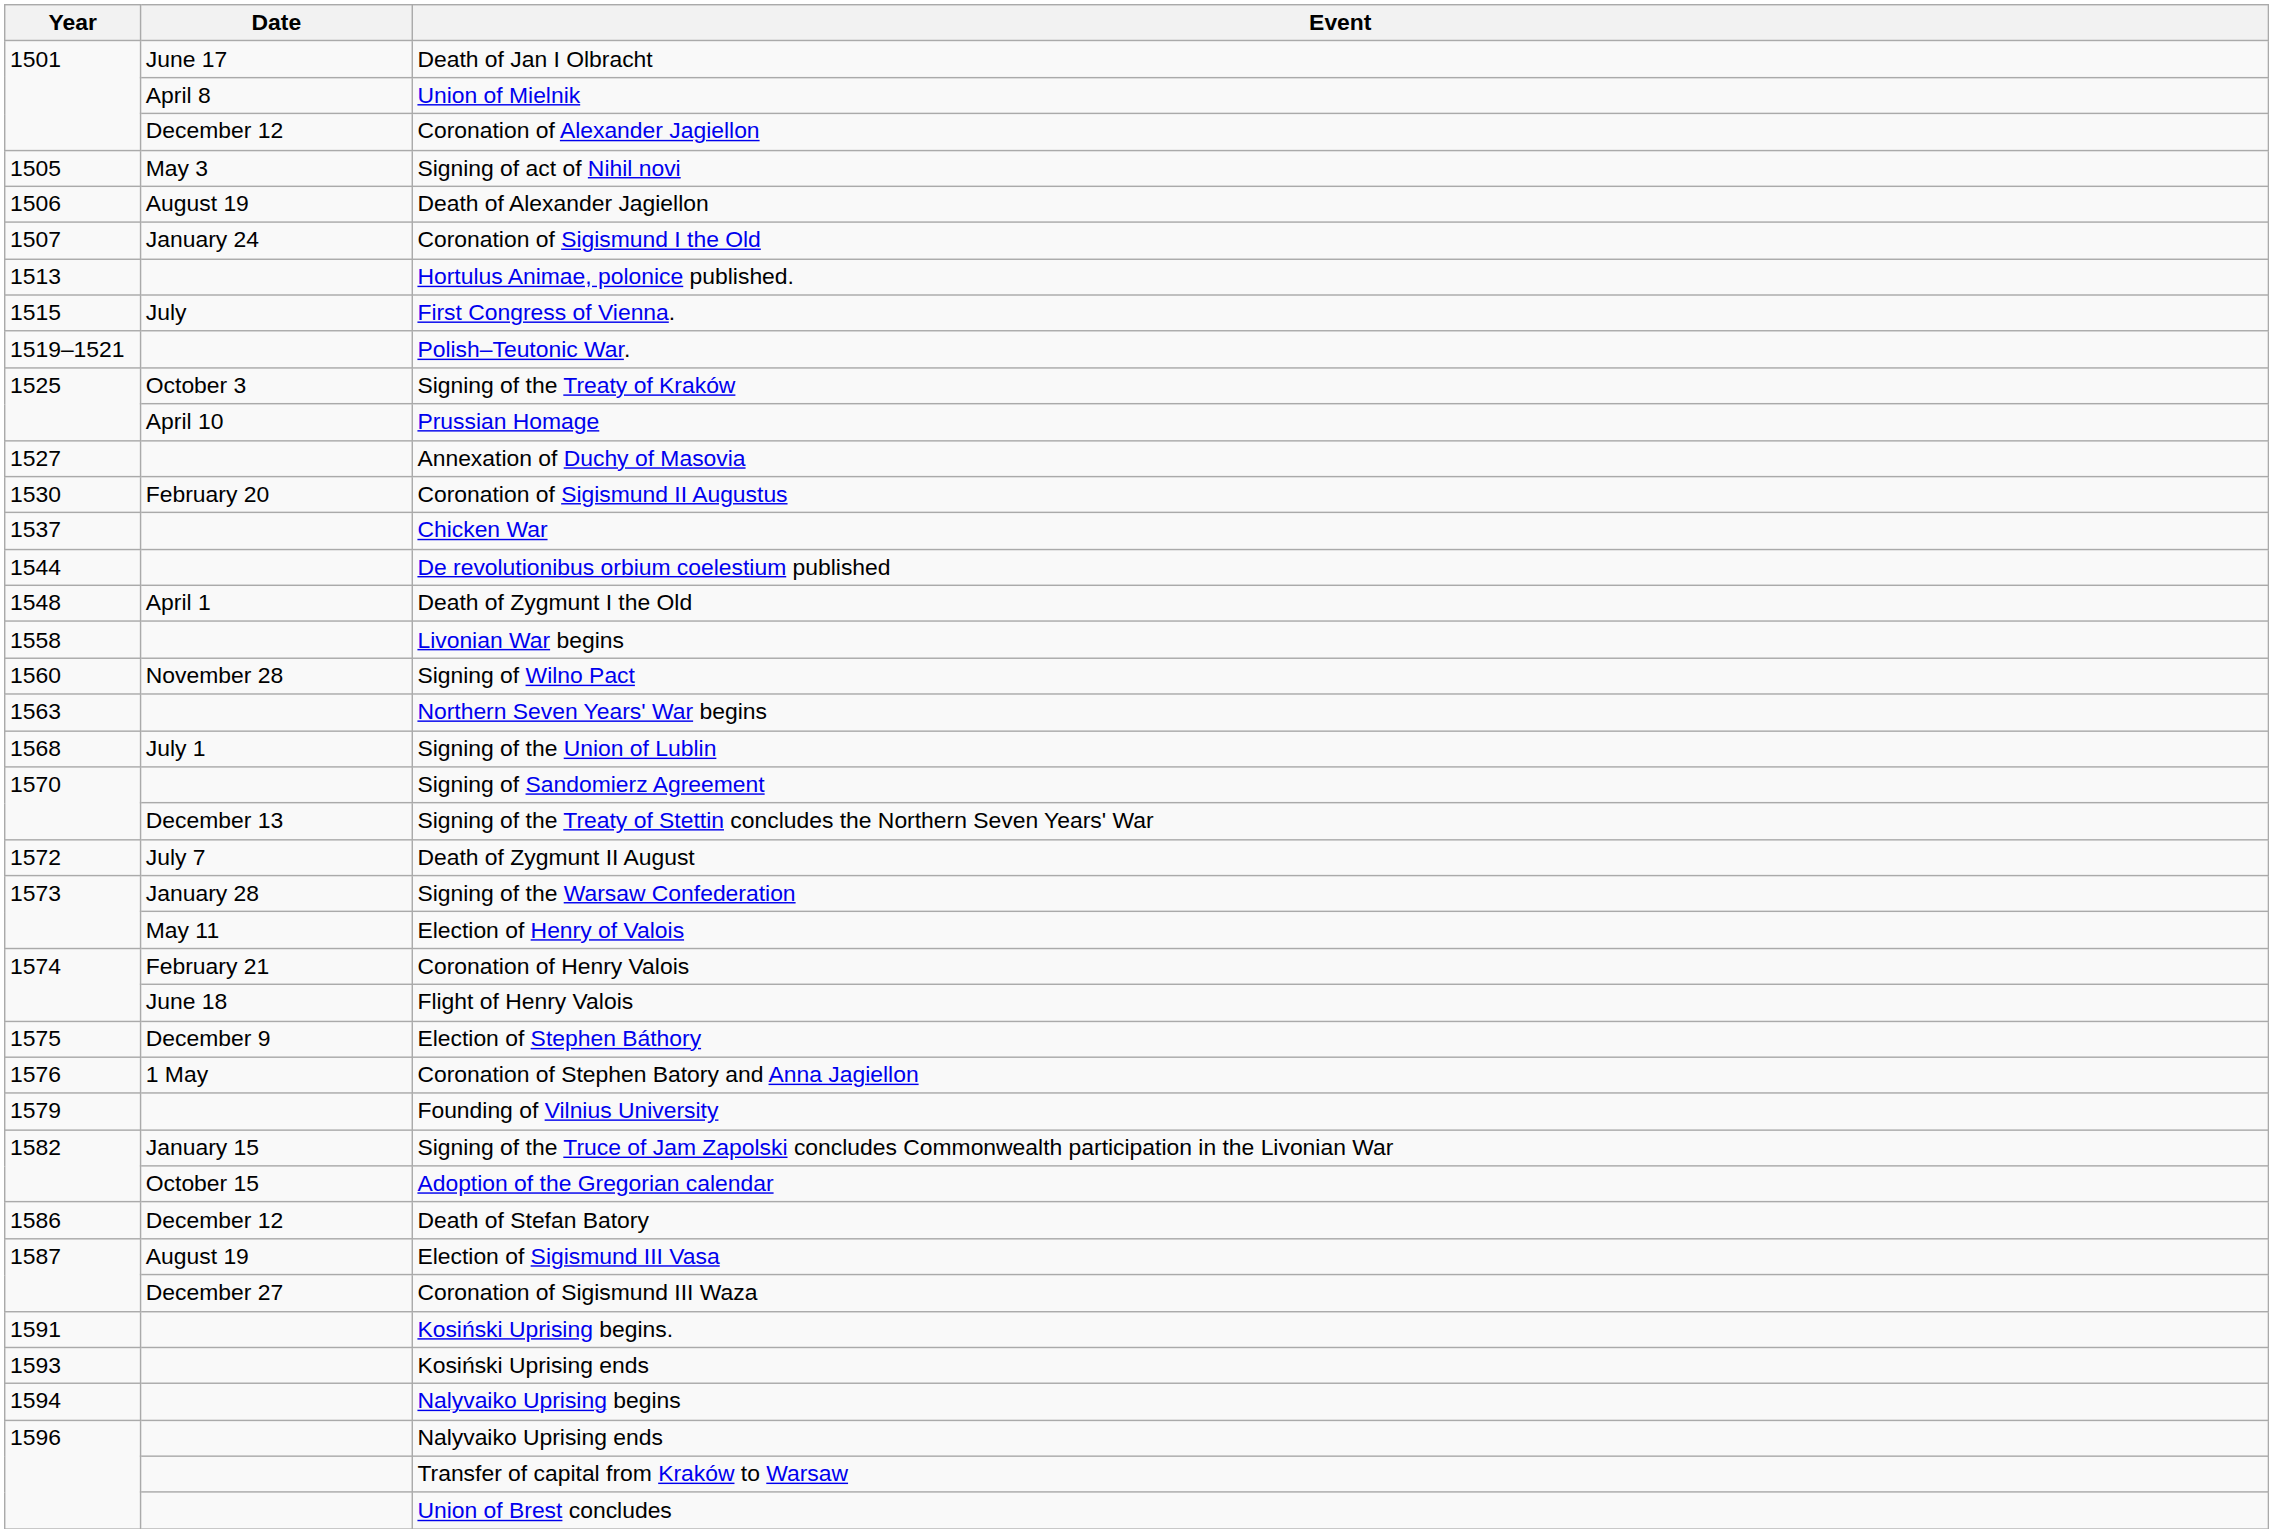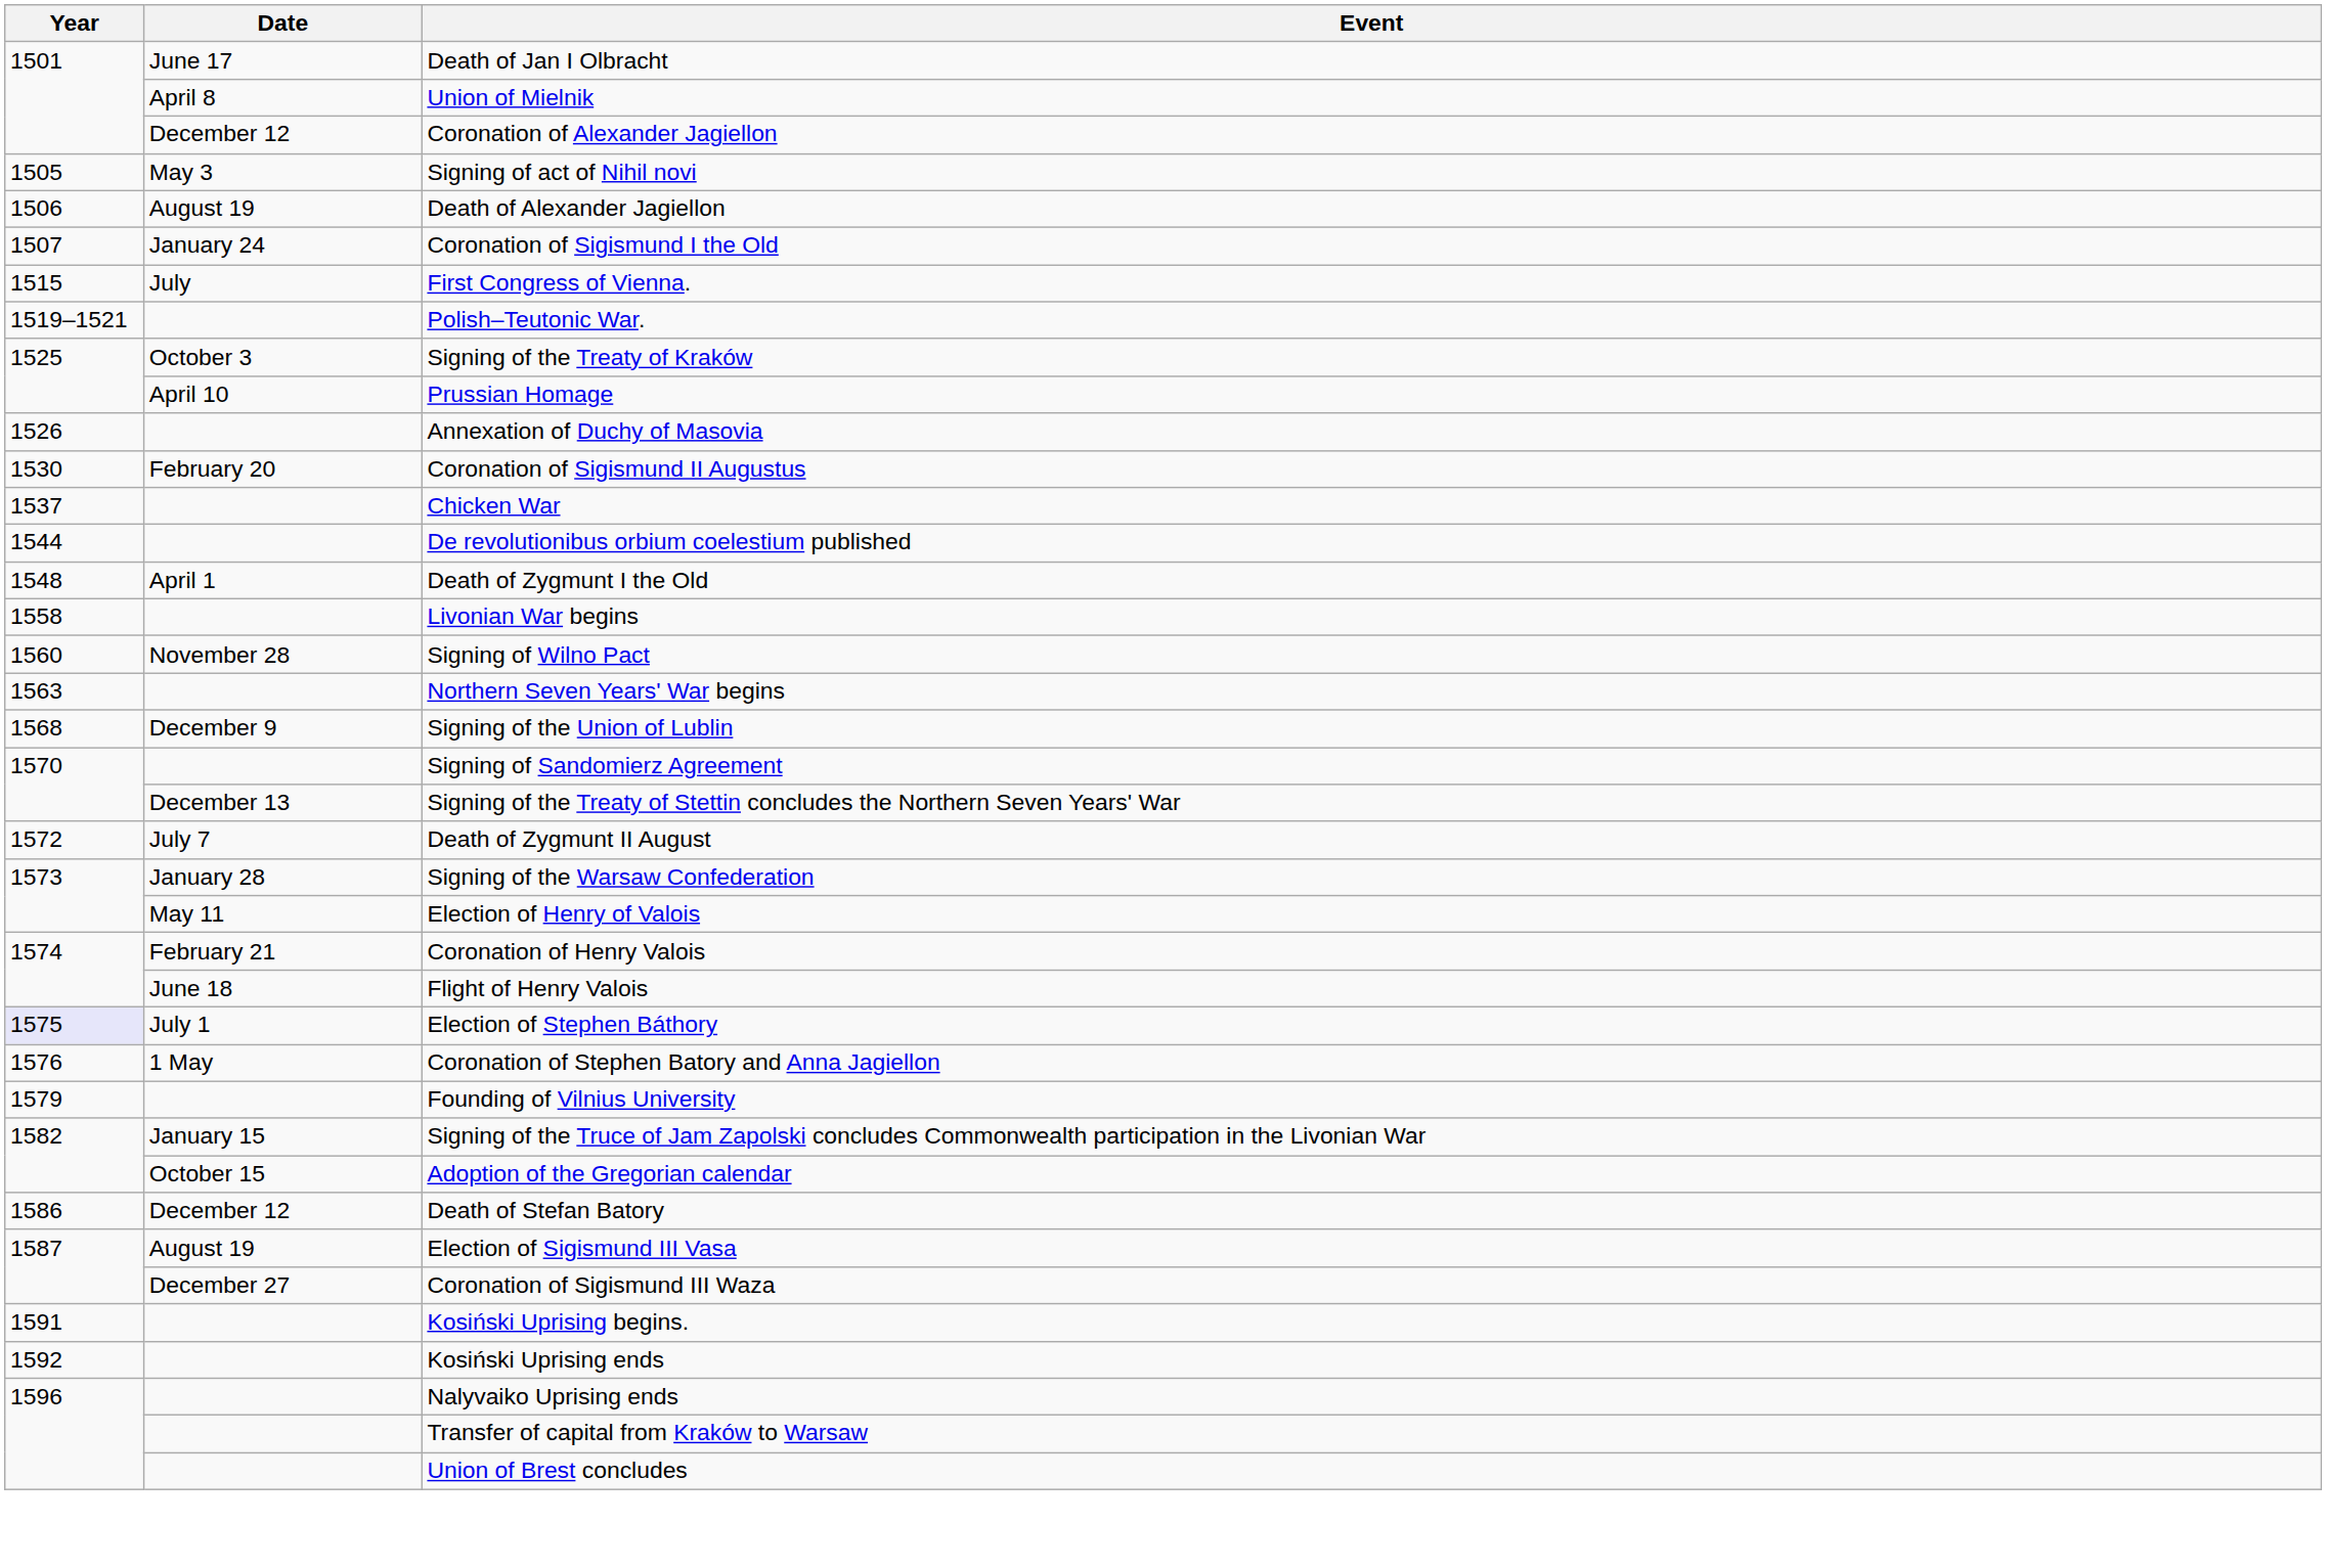 <table class="wikitable" width="100%">
 <tr>
 <th style="width:6%">Year</th>
 <th style="width:12%">Date</th>
 <th>Event</th>
 </tr>
 <tr>
 <td rowspan="3" valign="top">1501</td>
 <td>June 17</td>
 <td>Death of Jan I Olbracht</td>
 </tr>
 <tr>
 <td>April 8</td>
 <td><a href='#'>Union of Mielnik</a></td>
 </tr>
 <tr>
 <td>December 12</td>
 <td>Coronation of <a href='#'>Alexander Jagiellon</a></td>
 </tr>
 <tr>
 <td>1505</td>
 <td>May 3</td>
 <td>Signing of act of <a href='#'>Nihil novi</a></td>
 </tr>
 <tr>
 <td>1506</td>
 <td>August 19</td>
 <td>Death of Alexander Jagiellon</td>
 </tr>
 <tr>
 <td>1507</td>
 <td>January 24</td>
 <td>Coronation of <a href='#'>Sigismund I the Old</a></td>
 </tr>
 <tr>
-<td>1513</td>
-<td></td>
-<td><a href='#'>Hortulus Animae, polonice</a> published.</td>
-</tr>
-<tr>
 <td>1515</td>
 <td>July</td>
 <td><a href='#'>First Congress of Vienna</a>.</td>
 </tr>
 <tr>
 <td>1519–1521</td>
 <td></td>
 <td><a href='#'>Polish–Teutonic War</a>.</td>
 </tr>
 <tr>
 <td rowspan="2" valign="top">1525</td>
 <td>October 3</td>
 <td>Signing of the <a href='#'>Treaty of Kraków</a></td>
 </tr>
 <tr>
 <td>April 10</td>
 <td><a href='#'>Prussian Homage</a></td>
 </tr>
 <tr>
-<td>1527</td>
+<td>1526</td>
 <td></td>
 <td>Annexation of <a href='#'>Duchy of Masovia</a></td>
 </tr>
 <tr>
 <td>1530</td>
 <td>February 20</td>
 <td>Coronation of <a href='#'>Sigismund II Augustus</a></td>
 </tr>
 <tr>
 <td>1537</td>
 <td></td>
 <td><a href='#'>Chicken War</a></td>
 </tr>
 <tr>
 <td>1544</td>
 <td></td>
 <td><a href='#'>De revolutionibus orbium coelestium</a> published</td>
 </tr>
 <tr>
 <td>1548</td>
 <td>April 1</td>
 <td>Death of Zygmunt I the Old</td>
 </tr>
 <tr>
 <td>1558</td>
 <td></td>
 <td><a href='#'>Livonian War</a> begins</td>
 </tr>
 <tr>
 <td>1560</td>
 <td>November 28</td>
 <td>Signing of <a href='#'>Wilno Pact</a></td>
 </tr>
 <tr>
 <td>1563</td>
 <td></td>
 <td><a href='#'>Northern Seven Years' War</a> begins</td>
 </tr>
 <tr>
 <td>1568</td>
-<td>July 1</td>
+<td>December 9</td>
 <td>Signing of the <a href='#'>Union of Lublin</a></td>
 </tr>
 <tr>
 <td rowspan="2" valign="top">1570</td>
 <td></td>
 <td>Signing of <a href='#'>Sandomierz Agreement</a></td>
 </tr>
 <tr>
 <td>December 13</td>
 <td>Signing of the <a href='#'>Treaty of Stettin</a> concludes the Northern Seven Years' War</td>
 </tr>
 <tr>
 <td>1572</td>
 <td>July 7</td>
 <td>Death of Zygmunt II August</td>
 </tr>
 <tr>
 <td rowspan="2" valign="top">1573</td>
 <td>January 28</td>
 <td>Signing of the <a href='#'>Warsaw Confederation</a></td>
 </tr>
 <tr>
 <td>May 11</td>
 <td>Election of <a href='#'>Henry of Valois</a></td>
 </tr>
 <tr>
 <td rowspan="2" valign="top">1574</td>
 <td>February 21</td>
 <td>Coronation of Henry Valois</td>
 </tr>
 <tr>
 <td>June 18</td>
 <td>Flight of Henry Valois</td>
 </tr>
 <tr>
-<td>1575</td>
-<td>December 9</td>
+<td style="background: lavender;">1575</td>
+<td>July 1</td>
 <td>Election of <a href='#'>Stephen Báthory</a></td>
 </tr>
 <tr>
 <td>1576</td>
 <td>1 May</td>
 <td>Coronation of Stephen Batory and <a href='#'>Anna Jagiellon</a></td>
 </tr>
 <tr>
 <td>1579</td>
 <td></td>
 <td>Founding of <a href='#'>Vilnius University</a></td>
 </tr>
 <tr>
 <td rowspan="2" valign="top">1582</td>
 <td>January 15</td>
 <td>Signing of the <a href='#'>Truce of Jam Zapolski</a> concludes Commonwealth participation in the Livonian War</td>
 </tr>
 <tr>
 <td>October 15</td>
 <td><a href='#'>Adoption of the Gregorian calendar</a></td>
 </tr>
 <tr>
 <td>1586</td>
 <td>December 12</td>
 <td>Death of Stefan Batory</td>
 </tr>
 <tr>
 <td rowspan="2" valign="top">1587</td>
 <td>August 19</td>
 <td>Election of <a href='#'>Sigismund III Vasa</a></td>
 </tr>
 <tr>
 <td>December 27</td>
 <td>Coronation of Sigismund III Waza</td>
 </tr>
 <tr>
 <td>1591</td>
 <td></td>
 <td><a href='#'>Kosiński Uprising</a> begins.</td>
 </tr>
 <tr>
-<td>1593</td>
+<td>1592</td>
 <td></td>
 <td>Kosiński Uprising ends</td>
-</tr>
-<tr>
-<td>1594</td>
-<td></td>
-<td><a href='#'>Nalyvaiko Uprising</a> begins</td>
 </tr>
 <tr>
 <td rowspan="3" valign="top">1596</td>
 <td></td>
 <td>Nalyvaiko Uprising ends</td>
 </tr>
 <tr>
 <td></td>
 <td>Transfer of capital from <a href='#'>Kraków</a> to <a href='#'>Warsaw</a></td>
 </tr>
 <tr>
 <td></td>
 <td><a href='#'>Union of Brest</a> concludes</td>
 </tr>
 </table>
